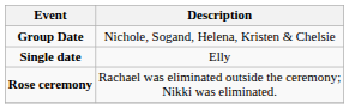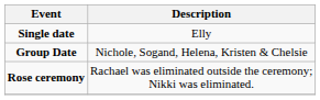 <table class="wikitable sortable" style="text-align:center;">
 <tr>
 <th>Event</th>
 <th>Description</th>
 </tr>
 <tr>
+<td><strong>Single date</strong></td>
+<td>Elly</td>
+</tr>
+<tr>
 <td><strong>Group Date</strong></td>
 <td>Nichole, Sogand, Helena, Kristen & Chelsie</td>
-</tr>
-<tr>
-<td><strong>Single date</strong></td>
-<td>Elly</td>
 </tr>
 <tr>
 <td><strong>Rose ceremony</strong></td>
 <td>Rachael was eliminated outside the ceremony;<br>Nikki was eliminated.</td>
 </tr>
 <tr>
 </tr>
 </table>
